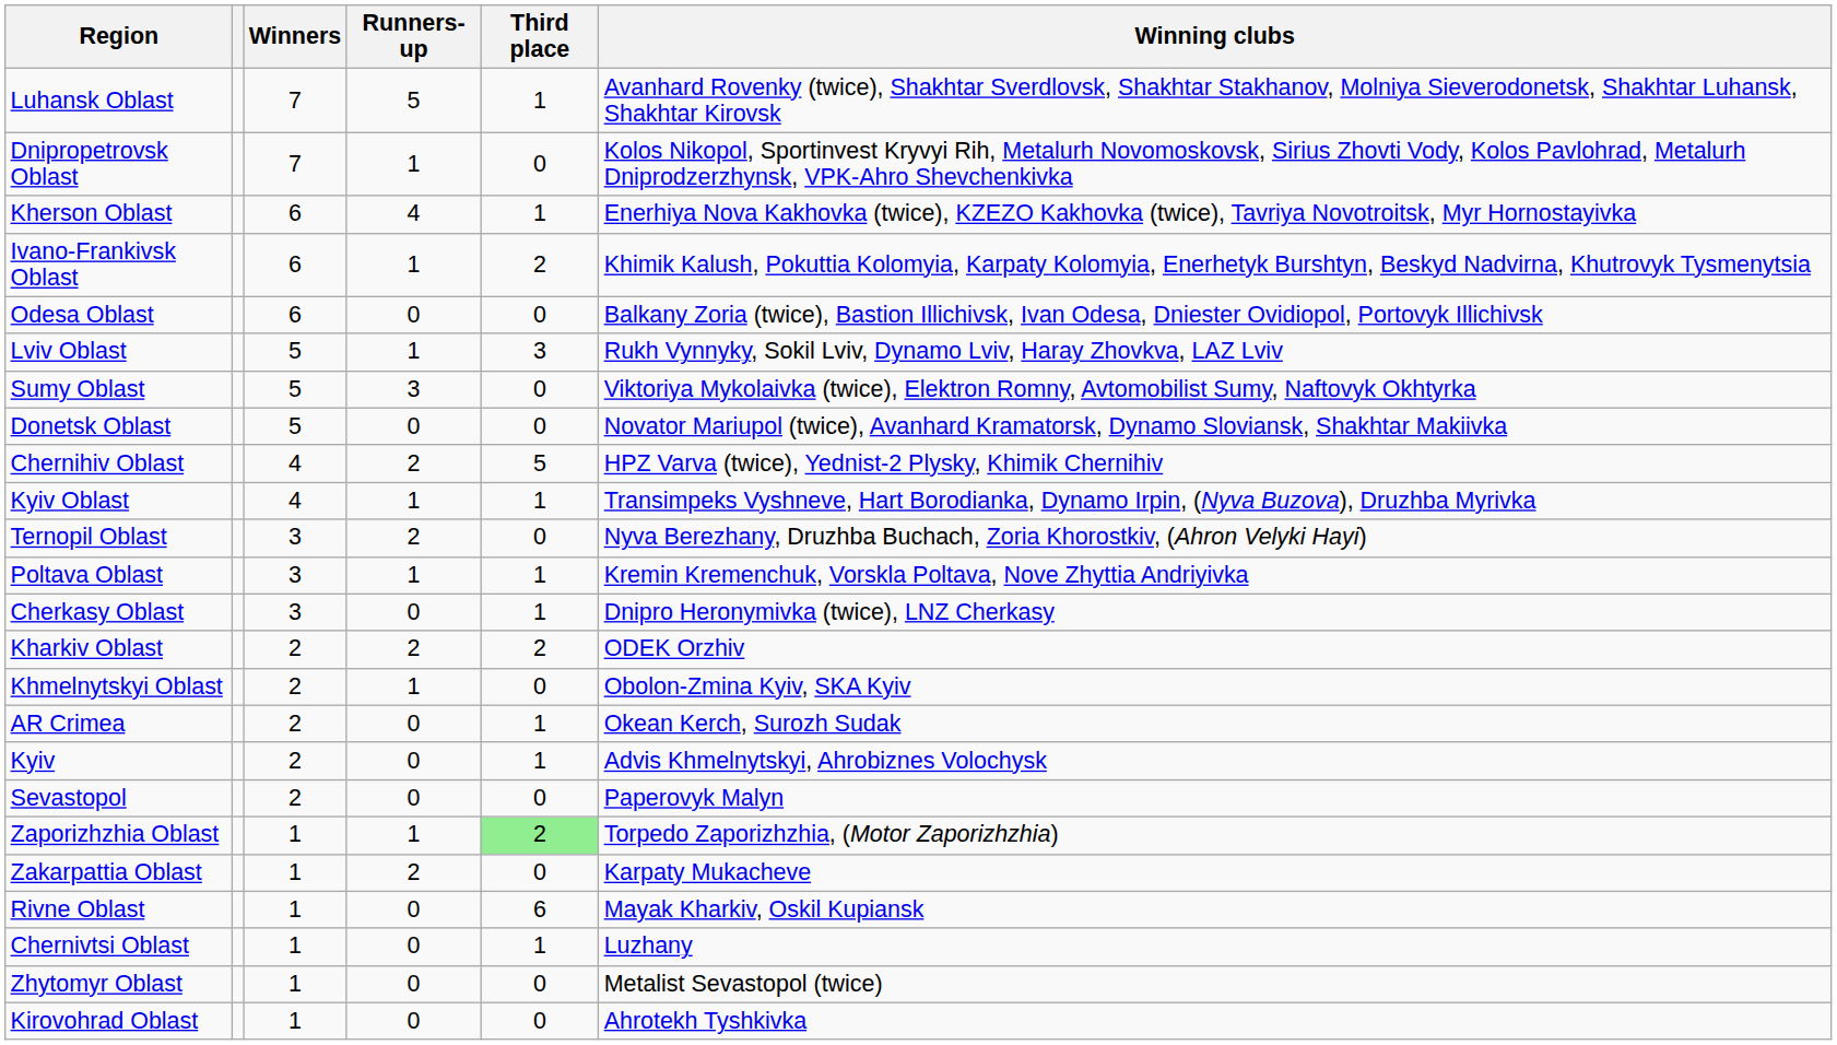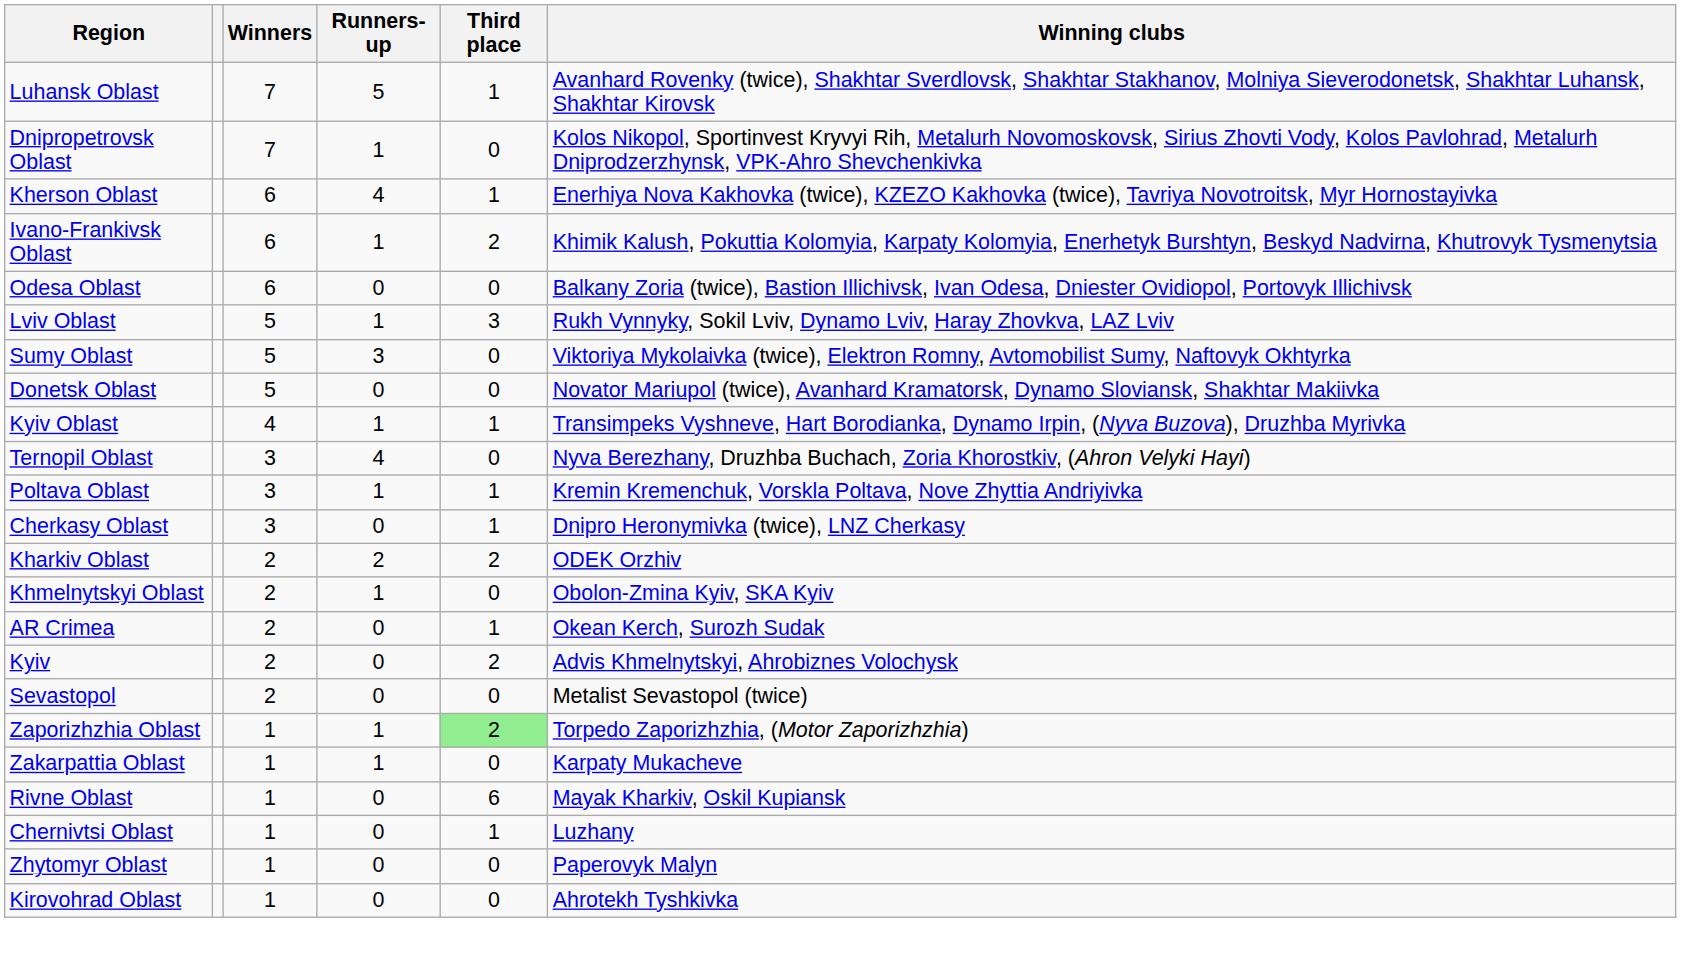 <table class="wikitable sortable">
 <tr>
 <th>Region</th>
 <th></th>
 <th>Winners</th>
 <th>Runners-up</th>
 <th>Third place</th>
 <th>Winning clubs</th>
 </tr>
 <tr>
 <td><a href='#'>Luhansk Oblast</a></td>
 <td align=center></td>
 <td align=center>7</td>
 <td align=center>5</td>
 <td align=center>1</td>
 <td><a href='#'>Avanhard Rovenky</a> (twice), <a href='#'>Shakhtar Sverdlovsk</a>, <a href='#'>Shakhtar Stakhanov</a>, <a href='#'>Molniya Sieverodonetsk</a>, <a href='#'>Shakhtar Luhansk</a>, <a href='#'>Shakhtar Kirovsk</a></td>
 </tr>
 <tr>
 <td><a href='#'>Dnipropetrovsk Oblast</a></td>
 <td align=center></td>
 <td align=center>7</td>
 <td align=center>1</td>
 <td align=center>0</td>
 <td><a href='#'>Kolos Nikopol</a>, Sportinvest Kryvyi Rih, <a href='#'>Metalurh Novomoskovsk</a>, <a href='#'>Sirius Zhovti Vody</a>, <a href='#'>Kolos Pavlohrad</a>, <a href='#'>Metalurh Dniprodzerzhynsk</a>, <a href='#'>VPK-Ahro Shevchenkivka</a></td>
 </tr>
 <tr>
 <td><a href='#'>Kherson Oblast</a></td>
 <td align=center></td>
 <td align=center>6</td>
 <td align=center>4</td>
 <td align=center>1</td>
 <td><a href='#'>Enerhiya Nova Kakhovka</a> (twice), <a href='#'>KZEZO Kakhovka</a> (twice), <a href='#'>Tavriya Novotroitsk</a>, <a href='#'>Myr Hornostayivka</a></td>
 </tr>
 <tr>
 <td><a href='#'>Ivano-Frankivsk Oblast</a></td>
 <td align=center></td>
 <td align=center>6</td>
 <td align=center>1</td>
 <td align=center>2</td>
 <td><a href='#'>Khimik Kalush</a>, <a href='#'>Pokuttia Kolomyia</a>, <a href='#'>Karpaty Kolomyia</a>, <a href='#'>Enerhetyk Burshtyn</a>, <a href='#'>Beskyd Nadvirna</a>, <a href='#'>Khutrovyk Tysmenytsia</a></td>
 </tr>
 <tr>
 <td><a href='#'>Odesa Oblast</a></td>
 <td align=center></td>
 <td align=center>6</td>
 <td align=center>0</td>
 <td align=center>0</td>
 <td><a href='#'>Balkany Zoria</a> (twice), <a href='#'>Bastion Illichivsk</a>, <a href='#'>Ivan Odesa</a>, <a href='#'>Dniester Ovidiopol</a>, <a href='#'>Portovyk Illichivsk</a></td>
 </tr>
 <tr>
 <td><a href='#'>Lviv Oblast</a></td>
 <td align=center></td>
 <td align=center>5</td>
 <td align=center>1</td>
 <td align=center>3</td>
 <td><a href='#'>Rukh Vynnyky</a>, Sokil Lviv, <a href='#'>Dynamo Lviv</a>, <a href='#'>Haray Zhovkva</a>, <a href='#'>LAZ Lviv</a></td>
 </tr>
 <tr>
 <td><a href='#'>Sumy Oblast</a></td>
 <td align=center></td>
 <td align=center>5</td>
 <td align=center>3</td>
 <td align=center>0</td>
 <td><a href='#'>Viktoriya Mykolaivka</a> (twice), <a href='#'>Elektron Romny</a>, <a href='#'>Avtomobilist Sumy</a>, <a href='#'>Naftovyk Okhtyrka</a></td>
 </tr>
 <tr>
 <td><a href='#'>Donetsk Oblast</a></td>
 <td align=center></td>
 <td align=center>5</td>
 <td align=center>0</td>
 <td align=center>0</td>
 <td><a href='#'>Novator Mariupol</a> (twice), <a href='#'>Avanhard Kramatorsk</a>, <a href='#'>Dynamo Sloviansk</a>, <a href='#'>Shakhtar Makiivka</a></td>
 </tr>
 <tr>
-<td><a href='#'>Chernihiv Oblast</a></td>
-<td align=center></td>
-<td align=center>4</td>
-<td align=center>2</td>
-<td align=center>5</td>
-<td><a href='#'>HPZ Varva</a> (twice), <a href='#'>Yednist-2 Plysky</a>, <a href='#'>Khimik Chernihiv</a></td>
-</tr>
-<tr>
 <td><a href='#'>Kyiv Oblast</a></td>
 <td align=center></td>
 <td align=center>4</td>
 <td align=center>1</td>
 <td align=center>1</td>
 <td><a href='#'>Transimpeks Vyshneve</a>, <a href='#'>Hart Borodianka</a>, <a href='#'>Dynamo Irpin</a>, (<em><a href='#'>Nyva Buzova</a></em>), <a href='#'>Druzhba Myrivka</a></td>
 </tr>
 <tr>
 <td><a href='#'>Ternopil Oblast</a></td>
 <td align=center></td>
 <td align=center>3</td>
-<td align=center>2</td>
+<td align=center>4</td>
 <td align=center>0</td>
 <td><a href='#'>Nyva Berezhany</a>, Druzhba Buchach, <a href='#'>Zoria Khorostkiv</a>, (<em>Ahron Velyki Hayi</em>)</td>
 </tr>
 <tr>
 <td><a href='#'>Poltava Oblast</a></td>
 <td align=center></td>
 <td align=center>3</td>
 <td align=center>1</td>
 <td align=center>1</td>
 <td><a href='#'>Kremin Kremenchuk</a>, <a href='#'>Vorskla Poltava</a>, <a href='#'>Nove Zhyttia Andriyivka</a></td>
 </tr>
 <tr>
 <td><a href='#'>Cherkasy Oblast</a></td>
 <td align=center></td>
 <td align=center>3</td>
 <td align=center>0</td>
 <td align=center>1</td>
 <td><a href='#'>Dnipro Heronymivka</a> (twice), <a href='#'>LNZ Cherkasy</a></td>
 </tr>
 <tr>
 <td><a href='#'>Kharkiv Oblast</a></td>
 <td align=center></td>
 <td align=center>2</td>
 <td align=center>2</td>
 <td align=center>2</td>
 <td><a href='#'>ODEK Orzhiv</a></td>
 </tr>
 <tr>
 <td><a href='#'>Khmelnytskyi Oblast</a></td>
 <td align=center></td>
 <td align=center>2</td>
 <td align=center>1</td>
 <td align=center>0</td>
 <td><a href='#'>Obolon-Zmina Kyiv</a>, <a href='#'>SKA Kyiv</a></td>
 </tr>
 <tr>
 <td><a href='#'>AR Crimea</a></td>
 <td align=center></td>
 <td align=center>2</td>
 <td align=center>0</td>
 <td align=center>1</td>
 <td><a href='#'>Okean Kerch</a>, <a href='#'>Surozh Sudak</a></td>
 </tr>
 <tr>
 <td><a href='#'>Kyiv</a></td>
 <td align=center></td>
 <td align=center>2</td>
 <td align=center>0</td>
-<td align=center>1</td>
+<td align=center>2</td>
 <td><a href='#'>Advis Khmelnytskyi</a>, <a href='#'>Ahrobiznes Volochysk</a></td>
 </tr>
 <tr>
 <td><a href='#'>Sevastopol</a></td>
 <td align=center></td>
 <td align=center>2</td>
 <td align=center>0</td>
 <td align=center>0</td>
-<td><a href='#'>Paperovyk Malyn</a></td>
+<td>Metalist Sevastopol (twice)</td>
 </tr>
 <tr>
 <td><a href='#'>Zaporizhzhia Oblast</a></td>
 <td align=center></td>
 <td align=center>1</td>
 <td align=center>1</td>
 <td align=center style="background: lightgreen;">2</td>
 <td><a href='#'>Torpedo Zaporizhzhia</a>, (<em>Motor Zaporizhzhia</em>)</td>
 </tr>
 <tr>
 <td><a href='#'>Zakarpattia Oblast</a></td>
 <td align=center></td>
 <td align=center>1</td>
-<td align=center>2</td>
+<td align=center>1</td>
 <td align=center>0</td>
 <td><a href='#'>Karpaty Mukacheve</a></td>
 </tr>
 <tr>
 <td><a href='#'>Rivne Oblast</a></td>
 <td align=center></td>
 <td align=center>1</td>
 <td align=center>0</td>
 <td align=center>6</td>
 <td><a href='#'>Mayak Kharkiv</a>, <a href='#'>Oskil Kupiansk</a></td>
 </tr>
 <tr>
 <td><a href='#'>Chernivtsi Oblast</a></td>
 <td align=center></td>
 <td align=center>1</td>
 <td align=center>0</td>
 <td align=center>1</td>
 <td><a href='#'>Luzhany</a></td>
 </tr>
 <tr>
 <td><a href='#'>Zhytomyr Oblast</a></td>
 <td align=center></td>
 <td align=center>1</td>
 <td align=center>0</td>
 <td align=center>0</td>
-<td>Metalist Sevastopol (twice)</td>
+<td><a href='#'>Paperovyk Malyn</a></td>
 </tr>
 <tr>
 <td><a href='#'>Kirovohrad Oblast</a></td>
 <td align=center></td>
 <td align=center>1</td>
 <td align=center>0</td>
 <td align=center>0</td>
 <td><a href='#'>Ahrotekh Tyshkivka</a></td>
 </tr>
 </table>
